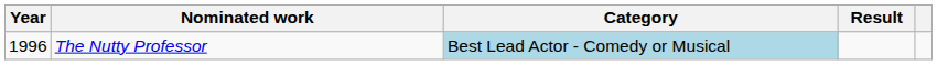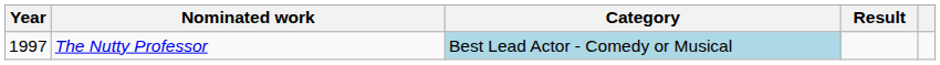 <table class="wikitable sortable">
 <tr>
 <th scope="col" style="width:1em;">Year</th>
 <th scope="col" style="width:39em;">Nominated work</th>
 <th scope="col" style="width:40em;">Category</th>
 <th scope="col" style="width:5em;">Result</th>
 <th scope="col" style="width:1em;"class="unsortable"></th>
 </tr>
 <tr>
-<td>1996</td>
+<td>1997</td>
 <td><em><a href='#'>The Nutty Professor</a></em></td>
 <td style="background: lightblue;">Best Lead Actor - Comedy or Musical</td>
 <td></td>
 <td></td>
 </tr>
 </table>
